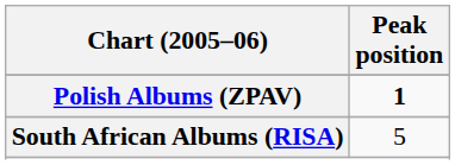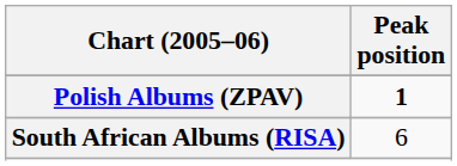 <table class="wikitable sortable plainrowheaders" style="text-align:center">
 <tr>
 <th scope="col">Chart (2005–06)</th>
 <th scope="col">Peak<br>position</th>
 </tr>
 <tr>
 </tr>
 <tr>
 </tr>
 <tr>
 </tr>
 <tr>
 </tr>
 <tr>
 </tr>
 <tr>
 </tr>
 <tr>
 </tr>
 <tr>
 </tr>
 <tr>
 </tr>
 <tr>
 </tr>
 <tr>
 </tr>
 <tr>
 </tr>
 <tr>
 </tr>
 <tr>
 <th scope="row"><a href='#'>Polish Albums</a> (ZPAV)</th>
 <td><strong>1</strong></td>
 </tr>
 <tr>
 </tr>
 <tr>
 </tr>
 <tr>
 <th scope="row">South African Albums (<a href='#'>RISA</a>)</th>
-<td>5</td>
+<td>6</td>
 </tr>
 <tr>
 </tr>
 <tr>
 </tr>
 <tr>
 </tr>
 <tr>
 </tr>
 <tr>
 </tr>
 <tr>
 </tr>
 </table>
